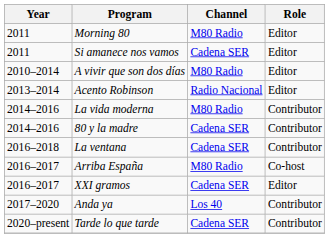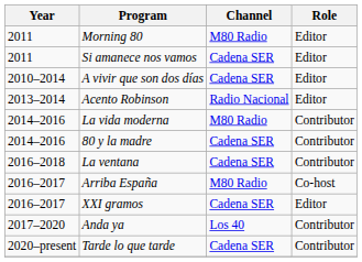 <table class="wikitable" style="font-size:95%;">
 <tr>
 <th>Year</th>
 <th>Program</th>
 <th>Channel</th>
 <th>Role</th>
 </tr>
 <tr>
 <td>2011</td>
 <td><em>Morning 80</em></td>
 <td><a href='#'>M80 Radio</a></td>
 <td>Editor</td>
 </tr>
 <tr>
 <td>2011</td>
 <td><em>Si amanece nos vamos</em></td>
 <td><a href='#'>Cadena SER</a></td>
 <td>Editor</td>
 </tr>
 <tr>
 <td>2010–2014</td>
 <td><em>A vivir que son dos días</em></td>
-<td><a href='#'>M80 Radio</a></td>
+<td><a href='#'>Cadena SER</a></td>
 <td>Editor</td>
 </tr>
 <tr>
 <td>2013–2014</td>
 <td><em>Acento Robinson</em></td>
 <td><a href='#'>Radio Nacional</a></td>
 <td>Editor</td>
 </tr>
 <tr>
 <td>2014–2016</td>
 <td><em>La vida moderna</em></td>
 <td><a href='#'>M80 Radio</a></td>
 <td>Contributor</td>
 </tr>
 <tr>
 <td>2014–2016</td>
 <td><em>80 y la madre</em></td>
 <td><a href='#'>Cadena SER</a></td>
 <td>Contributor</td>
 </tr>
 <tr>
 <td>2016–2018</td>
 <td><em>La ventana</em></td>
 <td><a href='#'>Cadena SER</a></td>
 <td>Contributor</td>
 </tr>
 <tr>
 <td>2016–2017</td>
 <td><em>Arriba España</em></td>
 <td><a href='#'>M80 Radio</a></td>
 <td>Co-host</td>
 </tr>
 <tr>
 <td>2016–2017</td>
 <td><em>XXI gramos</em></td>
 <td><a href='#'>Cadena SER</a></td>
 <td>Editor</td>
 </tr>
 <tr>
 <td>2017–2020</td>
 <td><em>Anda ya</em></td>
 <td><a href='#'>Los 40</a></td>
 <td>Contributor</td>
 </tr>
 <tr>
 <td>2020–present</td>
 <td><em>Tarde lo que tarde</em></td>
 <td><a href='#'>Cadena SER</a></td>
 <td>Contributor</td>
 </tr>
 <tr>
 </tr>
 </table>
